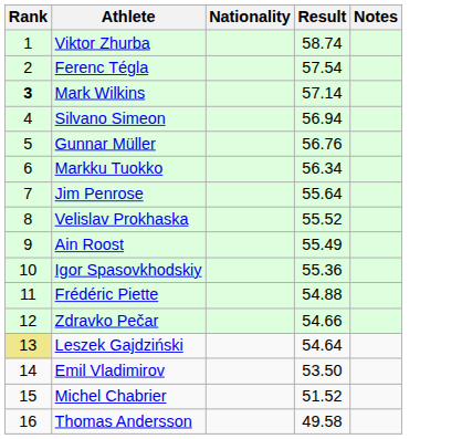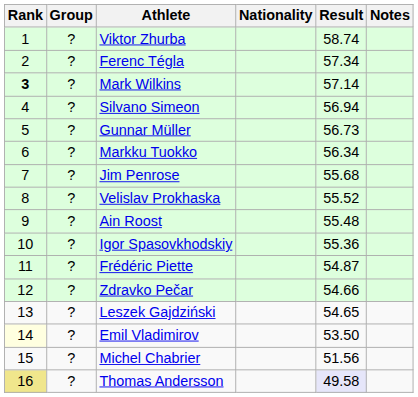 <table class="wikitable sortable" style="text-align:center">
 <tr>
 <th>Rank</th>
+<th>Group</th>
 <th>Athlete</th>
 <th>Nationality</th>
 <th>Result</th>
 <th>Notes</th>
 </tr>
 <tr bgcolor=ddffdd>
 <td>1</td>
+<td>?</td>
 <td align=left><a href='#'>Viktor Zhurba</a></td>
 <td align=left></td>
 <td>58.74</td>
 <td></td>
 </tr>
 <tr bgcolor=ddffdd>
 <td>2</td>
+<td>?</td>
 <td align=left><a href='#'>Ferenc Tégla</a></td>
 <td align=left></td>
-<td>57.54</td>
+<td>57.34</td>
 <td></td>
 </tr>
 <tr bgcolor=ddffdd>
 <td><strong>3</strong></td>
+<td>?</td>
 <td align=left><a href='#'>Mark Wilkins</a></td>
 <td align=left></td>
 <td>57.14</td>
 <td></td>
 </tr>
 <tr bgcolor=ddffdd>
 <td>4</td>
+<td>?</td>
 <td align=left><a href='#'>Silvano Simeon</a></td>
 <td align=left></td>
 <td>56.94</td>
 <td></td>
 </tr>
 <tr bgcolor=ddffdd>
 <td>5</td>
+<td>?</td>
 <td align=left><a href='#'>Gunnar Müller</a></td>
 <td align=left></td>
-<td>56.76</td>
+<td>56.73</td>
 <td></td>
 </tr>
 <tr bgcolor=ddffdd>
 <td>6</td>
+<td>?</td>
 <td align=left><a href='#'>Markku Tuokko</a></td>
 <td align=left></td>
 <td>56.34</td>
 <td></td>
 </tr>
 <tr bgcolor=ddffdd>
 <td>7</td>
+<td>?</td>
 <td align=left><a href='#'>Jim Penrose</a></td>
 <td align=left></td>
-<td>55.64</td>
+<td>55.68</td>
 <td></td>
 </tr>
 <tr bgcolor=ddffdd>
 <td>8</td>
+<td>?</td>
 <td align=left><a href='#'>Velislav Prokhaska</a></td>
 <td align=left></td>
 <td>55.52</td>
 <td></td>
 </tr>
 <tr bgcolor=ddffdd>
 <td>9</td>
+<td>?</td>
 <td align=left><a href='#'>Ain Roost</a></td>
 <td align=left></td>
-<td>55.49</td>
+<td>55.48</td>
 <td></td>
 </tr>
 <tr bgcolor=ddffdd>
 <td>10</td>
+<td>?</td>
 <td align=left><a href='#'>Igor Spasovkhodskiy</a></td>
 <td align=left></td>
 <td>55.36</td>
 <td></td>
 </tr>
 <tr bgcolor=ddffdd>
 <td>11</td>
+<td>?</td>
 <td align=left><a href='#'>Frédéric Piette</a></td>
 <td align=left></td>
-<td>54.88</td>
+<td>54.87</td>
 <td></td>
 </tr>
 <tr bgcolor=ddffdd>
 <td>12</td>
+<td>?</td>
 <td align=left><a href='#'>Zdravko Pečar</a></td>
 <td align=left></td>
 <td>54.66</td>
 <td></td>
 </tr>
 <tr>
-<td style="background: khaki;">13</td>
+<td>13</td>
+<td>?</td>
 <td align=left><a href='#'>Leszek Gajdziński</a></td>
 <td align=left></td>
-<td>54.64</td>
+<td>54.65</td>
 <td></td>
 </tr>
 <tr>
-<td>14</td>
+<td style="background: lightyellow;">14</td>
+<td>?</td>
 <td align=left><a href='#'>Emil Vladimirov</a></td>
 <td align=left></td>
 <td>53.50</td>
 <td></td>
 </tr>
 <tr>
 <td>15</td>
+<td>?</td>
 <td align=left><a href='#'>Michel Chabrier</a></td>
 <td align=left></td>
-<td>51.52</td>
+<td>51.56</td>
 <td></td>
 </tr>
 <tr>
-<td>16</td>
+<td style="background: khaki;">16</td>
+<td>?</td>
 <td align=left><a href='#'>Thomas Andersson</a></td>
 <td align=left></td>
-<td>49.58</td>
+<td style="background: lavender;">49.58</td>
 <td></td>
 </tr>
 </table>
